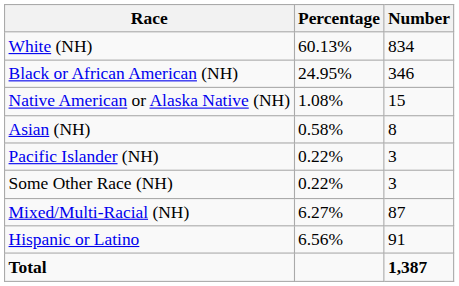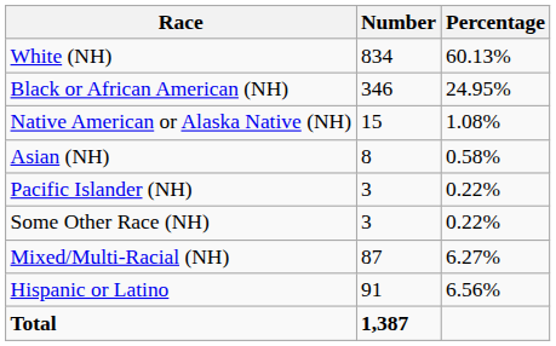 <table class="wikitable">
 <tr>
 <th>Race</th>
+<th>Number</th>
 <th>Percentage</th>
-<th>Number</th>
 </tr>
 <tr>
 <td><a href='#'>White</a> (NH)</td>
+<td>834</td>
 <td>60.13%</td>
-<td>834</td>
 </tr>
 <tr>
 <td><a href='#'>Black or African American</a> (NH)</td>
+<td>346</td>
 <td>24.95%</td>
-<td>346</td>
 </tr>
 <tr>
 <td><a href='#'>Native American</a> or <a href='#'>Alaska Native</a> (NH)</td>
+<td>15</td>
 <td>1.08%</td>
-<td>15</td>
 </tr>
 <tr>
 <td><a href='#'>Asian</a> (NH)</td>
+<td>8</td>
 <td>0.58%</td>
-<td>8</td>
 </tr>
 <tr>
 <td><a href='#'>Pacific Islander</a> (NH)</td>
+<td>3</td>
 <td>0.22%</td>
-<td>3</td>
 </tr>
 <tr>
 <td>Some Other Race (NH)</td>
+<td>3</td>
 <td>0.22%</td>
-<td>3</td>
 </tr>
 <tr>
 <td><a href='#'>Mixed/Multi-Racial</a> (NH)</td>
+<td>87</td>
 <td>6.27%</td>
-<td>87</td>
 </tr>
 <tr>
 <td><a href='#'>Hispanic or Latino</a></td>
+<td>91</td>
 <td>6.56%</td>
-<td>91</td>
 </tr>
 <tr>
 <td><strong>Total</strong></td>
+<td><strong>1,387</strong></td>
 <td></td>
-<td><strong>1,387</strong></td>
 </tr>
 </table>
